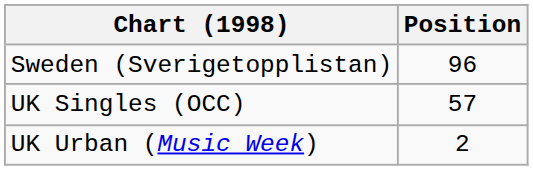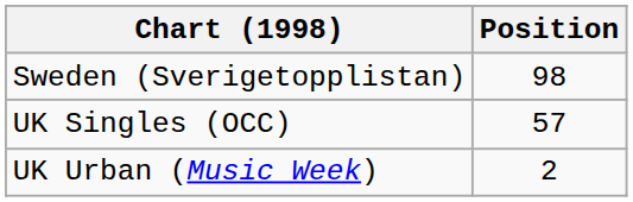 <table class="wikitable">
 <tr>
 <th>Chart (1998)</th>
 <th>Position</th>
 </tr>
 <tr>
 <td>Sweden (Sverigetopplistan)</td>
-<td align="center">96</td>
+<td align="center">98</td>
 </tr>
 <tr>
 <td>UK Singles (OCC)</td>
 <td align="center">57</td>
 </tr>
 <tr>
 <td>UK Urban (<em><a href='#'>Music Week</a></em>)</td>
 <td align="center">2</td>
 </tr>
 </table>
